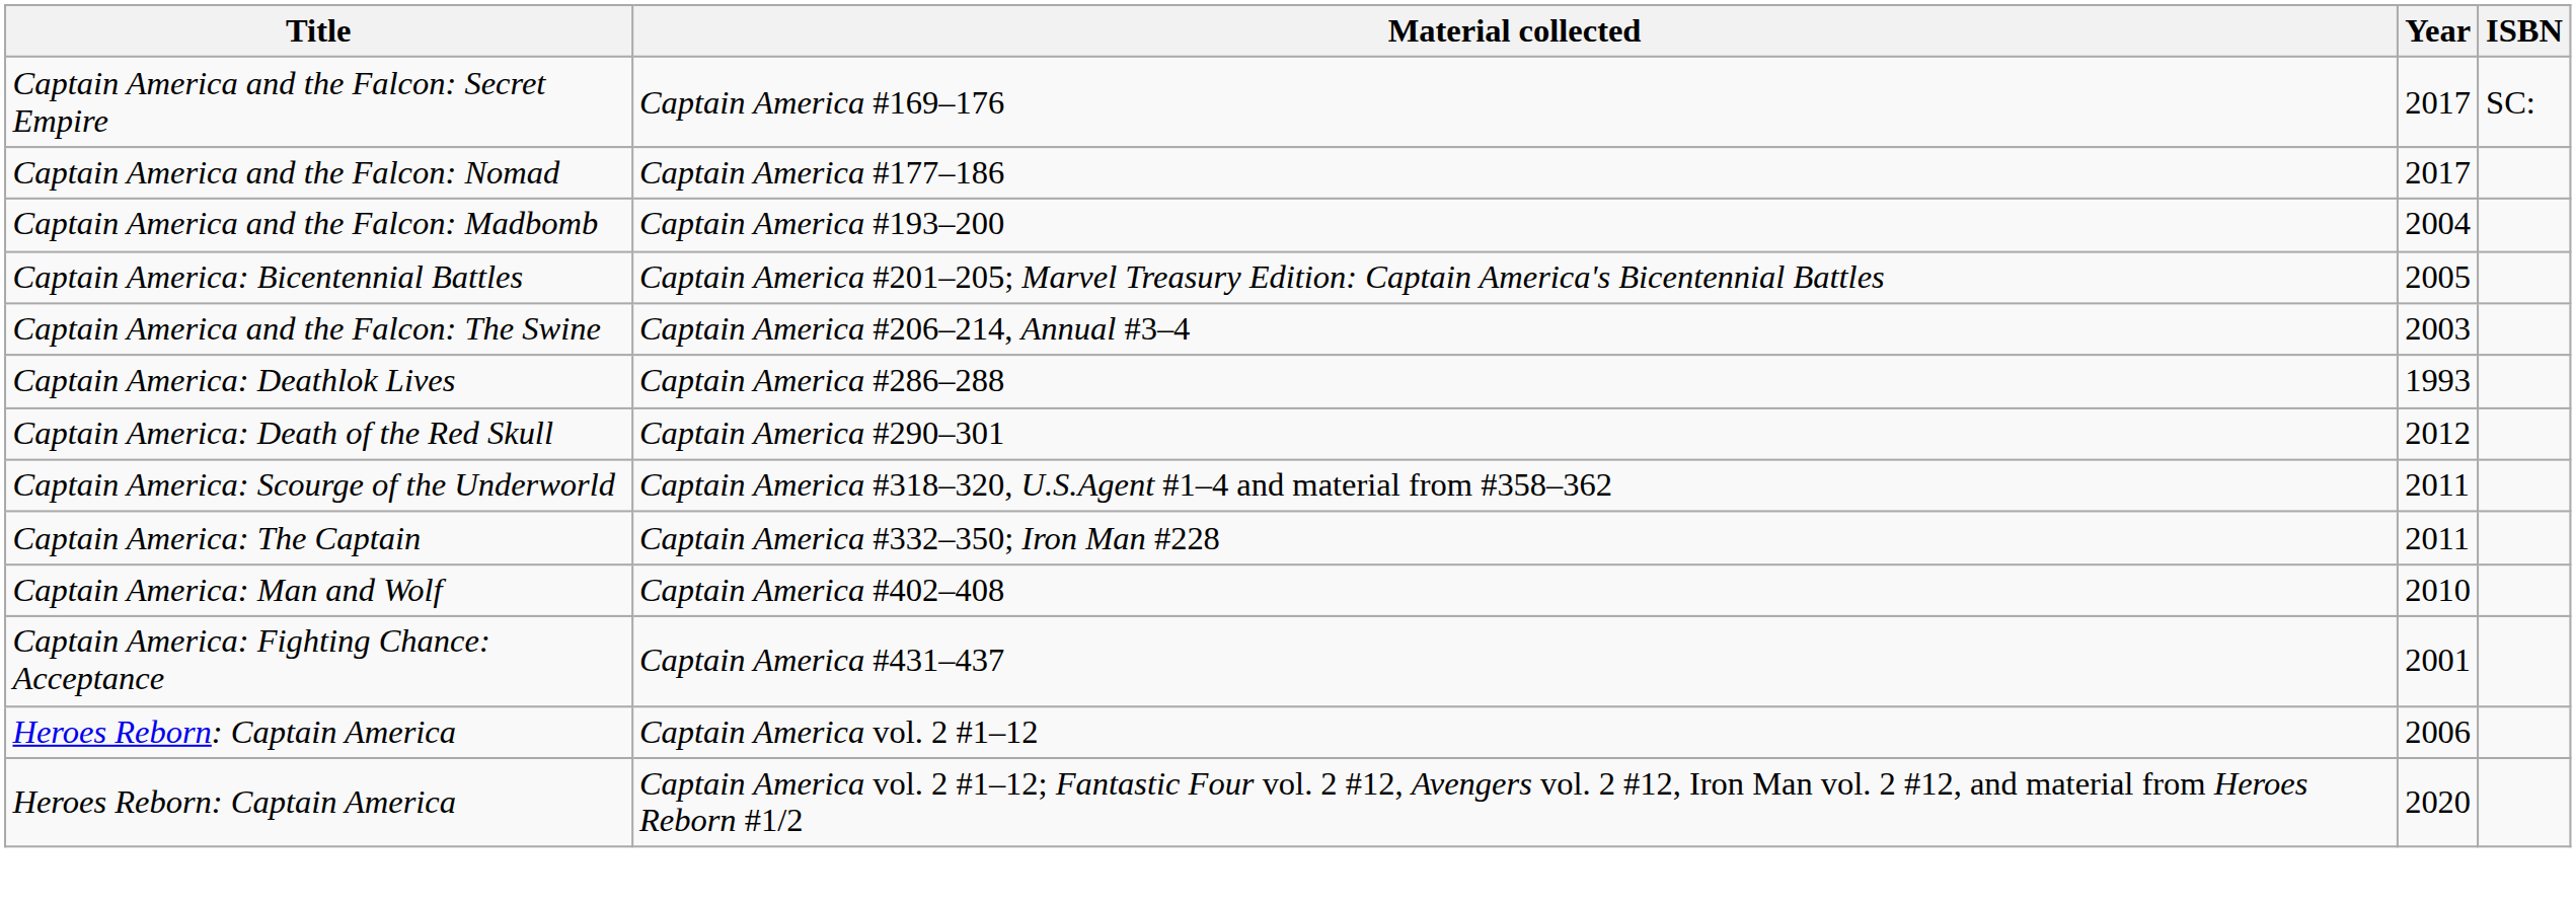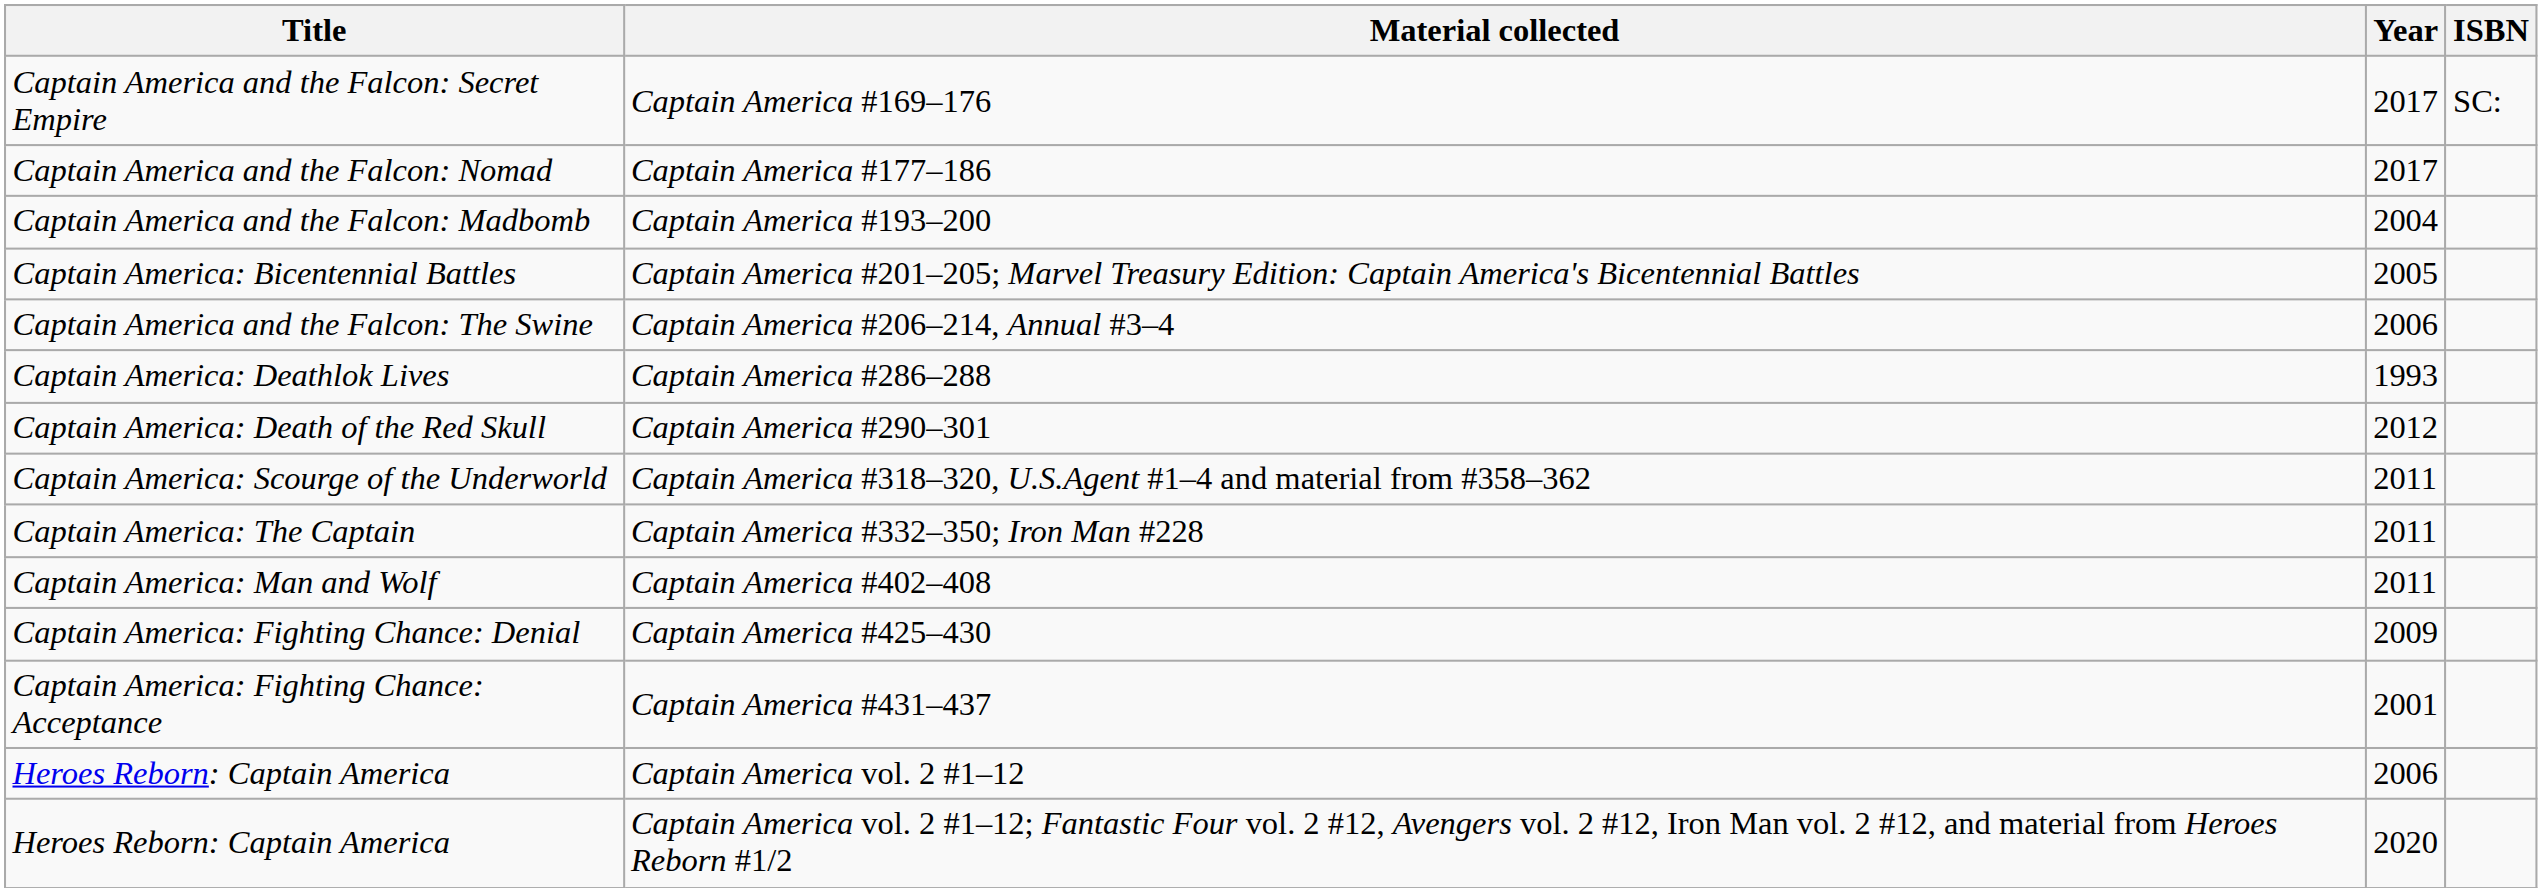 <table class="wikitable sortable">
 <tr>
 <th>Title</th>
 <th>Material collected</th>
 <th>Year</th>
 <th>ISBN</th>
 </tr>
 <tr>
 <td><em>Captain America and the Falcon: Secret Empire</em></td>
 <td><em>Captain America</em> #169–176</td>
 <td>2017</td>
 <td>SC: </td>
 </tr>
 <tr>
 <td><em>Captain America and the Falcon: Nomad</em></td>
 <td><em>Captain America</em> #177–186</td>
 <td>2017</td>
 <td></td>
 </tr>
 <tr>
 <td><em>Captain America and the Falcon: Madbomb</em></td>
 <td><em>Captain America</em> #193–200</td>
 <td>2004</td>
 <td></td>
 </tr>
 <tr>
 <td><em>Captain America: Bicentennial Battles</em></td>
 <td><em>Captain America</em> #201–205; <em>Marvel Treasury Edition: Captain America's Bicentennial Battles</em></td>
 <td>2005</td>
 <td></td>
 </tr>
 <tr>
 <td><em>Captain America and the Falcon: The Swine</em></td>
 <td><em>Captain America</em> #206–214, <em>Annual</em> #3–4</td>
-<td>2003</td>
+<td>2006</td>
 <td></td>
 </tr>
 <tr>
 <td><em>Captain America: Deathlok Lives</em></td>
 <td><em>Captain America</em> #286–288</td>
 <td>1993</td>
 <td></td>
 </tr>
 <tr>
 <td><em>Captain America: Death of the Red Skull</em></td>
 <td><em>Captain America</em> #290–301</td>
 <td>2012</td>
 <td></td>
 </tr>
 <tr>
 <td><em>Captain America: Scourge of the Underworld</em></td>
 <td><em>Captain America</em> #318–320, <em>U.S.Agent</em> #1–4 and material from #358–362</td>
 <td>2011</td>
 <td></td>
 </tr>
 <tr>
 <td><em>Captain America: The Captain</em></td>
 <td><em>Captain America</em> #332–350; <em>Iron Man</em> #228</td>
 <td>2011</td>
 <td></td>
 </tr>
 <tr>
 <td><em>Captain America: Man and Wolf</em></td>
 <td><em>Captain America</em> #402–408</td>
-<td>2010</td>
+<td>2011</td>
+<td></td>
+</tr>
+<tr>
+<td><em>Captain America: Fighting Chance: Denial</em></td>
+<td><em>Captain America</em> #425–430</td>
+<td>2009</td>
 <td></td>
 </tr>
 <tr>
 <td><em>Captain America: Fighting Chance: Acceptance</em></td>
 <td><em>Captain America</em> #431–437</td>
 <td>2001</td>
 <td></td>
 </tr>
 <tr>
 <td><em><a href='#'>Heroes Reborn</a>: Captain America</em></td>
 <td><em>Captain America</em> vol. 2 #1–12</td>
 <td>2006</td>
 <td></td>
 </tr>
 <tr>
 <td><em>Heroes Reborn: Captain America</em></td>
 <td><em>Captain America</em> vol. 2 #1–12; <em>Fantastic Four</em> vol. 2 #12, <em>Avengers</em> vol. 2 #12, Iron Man vol. 2 #12, and material from <em>Heroes Reborn</em> #1/2</td>
 <td>2020</td>
 <td></td>
 </tr>
 </table>
